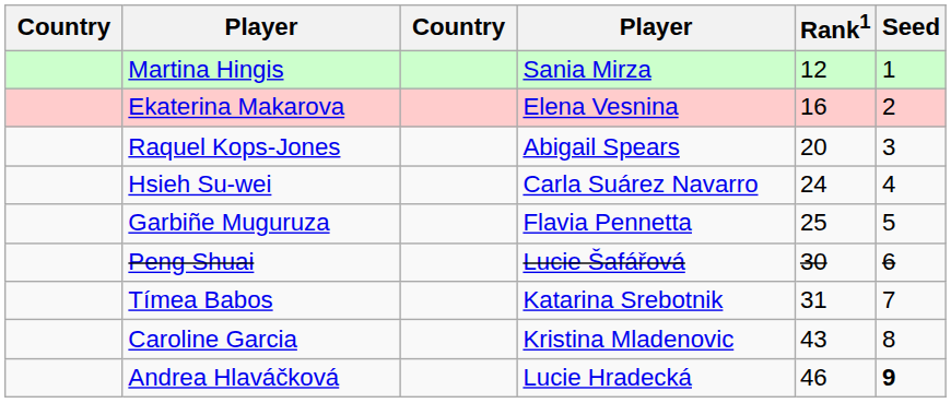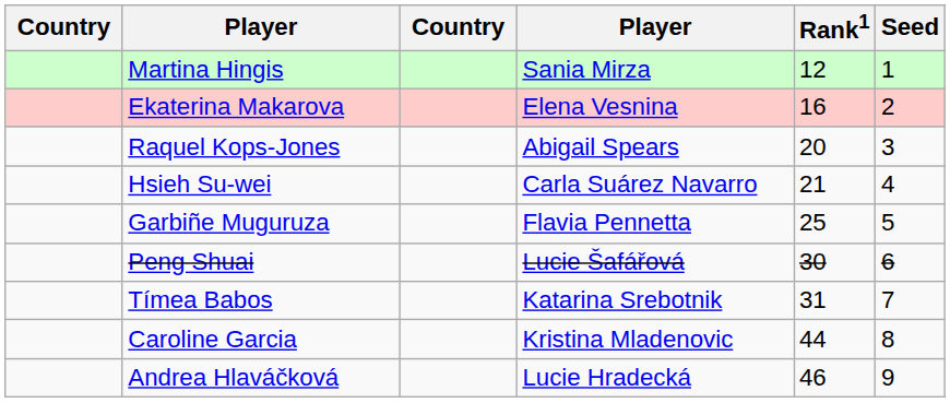 <table class="sortable wikitable">
 <tr>
 <th width="70">Country</th>
 <th width="175">Player</th>
 <th width="70">Country</th>
 <th width="175">Player</th>
 <th>Rank<sup>1</sup></th>
 <th>Seed</th>
 </tr>
 <tr style="background:#cfc;">
 <td></td>
 <td><a href='#'>Martina Hingis</a></td>
 <td></td>
 <td><a href='#'>Sania Mirza</a></td>
 <td>12</td>
 <td>1</td>
 </tr>
 <tr style="background:#fcc;">
 <td></td>
 <td><a href='#'>Ekaterina Makarova</a></td>
 <td></td>
 <td><a href='#'>Elena Vesnina</a></td>
 <td>16</td>
 <td>2</td>
 </tr>
 <tr>
 <td></td>
 <td><a href='#'>Raquel Kops-Jones</a></td>
 <td></td>
 <td><a href='#'>Abigail Spears</a></td>
 <td>20</td>
 <td>3</td>
 </tr>
 <tr>
 <td></td>
 <td><a href='#'>Hsieh Su-wei</a></td>
 <td></td>
 <td><a href='#'>Carla Suárez Navarro</a></td>
-<td>24</td>
+<td>21</td>
 <td>4</td>
 </tr>
 <tr>
 <td></td>
 <td><a href='#'>Garbiñe Muguruza</a></td>
 <td></td>
 <td><a href='#'>Flavia Pennetta</a></td>
 <td>25</td>
 <td>5</td>
 </tr>
 <tr>
 <td><s></s></td>
 <td><s><a href='#'>Peng Shuai</a></s></td>
 <td><s></s></td>
 <td><s><a href='#'>Lucie Šafářová</a></s></td>
 <td><s>30</s></td>
 <td><s>6</s></td>
 </tr>
 <tr>
 <td></td>
 <td><a href='#'>Tímea Babos</a></td>
 <td></td>
 <td><a href='#'>Katarina Srebotnik</a></td>
 <td>31</td>
 <td>7</td>
 </tr>
 <tr>
 <td></td>
 <td><a href='#'>Caroline Garcia</a></td>
 <td></td>
 <td><a href='#'>Kristina Mladenovic</a></td>
-<td>43</td>
+<td>44</td>
 <td>8</td>
 </tr>
 <tr>
 <td></td>
 <td><a href='#'>Andrea Hlaváčková</a></td>
 <td></td>
 <td><a href='#'>Lucie Hradecká</a></td>
 <td>46</td>
-<td><strong>9</strong></td>
+<td>9</td>
 </tr>
 </table>
